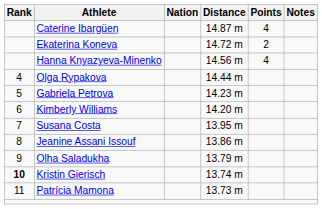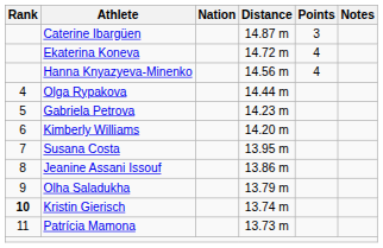 <table class="wikitable mw-datatable sortable" style="text-align:center;">
 <tr>
 <th>Rank</th>
 <th>Athlete</th>
 <th>Nation</th>
 <th>Distance</th>
 <th>Points</th>
 <th>Notes</th>
 </tr>
 <tr>
 <td></td>
 <td align=left><a href='#'>Caterine Ibargüen</a></td>
 <td align=left></td>
 <td>14.87 m </td>
-<td>4</td>
+<td>3</td>
 <td></td>
 </tr>
 <tr>
 <td></td>
 <td align=left><a href='#'>Ekaterina Koneva</a></td>
 <td align=left></td>
 <td>14.72 m </td>
-<td>2</td>
+<td>4</td>
 <td></td>
 </tr>
 <tr>
 <td></td>
 <td align=left><a href='#'>Hanna Knyazyeva-Minenko</a></td>
 <td align=left></td>
 <td>14.56 m </td>
 <td>4</td>
 <td></td>
 </tr>
 <tr>
 <td>4</td>
 <td align=left><a href='#'>Olga Rypakova</a></td>
 <td align=left></td>
 <td>14.44 m </td>
 <td></td>
 <td></td>
 </tr>
 <tr>
 <td>5</td>
 <td align=left><a href='#'>Gabriela Petrova</a></td>
 <td align=left></td>
 <td>14.23 m </td>
 <td></td>
 <td></td>
 </tr>
 <tr>
 <td>6</td>
 <td align=left><a href='#'>Kimberly Williams</a></td>
 <td align=left></td>
 <td>14.20 m </td>
 <td></td>
 <td></td>
 </tr>
 <tr>
 <td>7</td>
 <td align=left><a href='#'>Susana Costa</a></td>
 <td align=left></td>
 <td>13.95 m </td>
 <td></td>
 <td></td>
 </tr>
 <tr>
 <td>8</td>
 <td align=left><a href='#'>Jeanine Assani Issouf</a></td>
 <td align=left></td>
 <td>13.86 m </td>
 <td></td>
 <td></td>
 </tr>
 <tr>
 <td>9</td>
 <td align=left><a href='#'>Olha Saladukha</a></td>
 <td align=left></td>
 <td>13.79 m </td>
 <td></td>
 <td></td>
 </tr>
 <tr>
 <td><strong>10</strong></td>
 <td align=left><a href='#'>Kristin Gierisch</a></td>
 <td align=left></td>
 <td>13.74 m </td>
 <td></td>
 <td></td>
 </tr>
 <tr>
 <td>11</td>
 <td align=left><a href='#'>Patrícia Mamona</a></td>
 <td align=left></td>
 <td>13.73 m </td>
 <td></td>
 <td></td>
 </tr>
 <tr class="sortbottom">
 <td colspan=6></td>
 </tr>
 </table>
